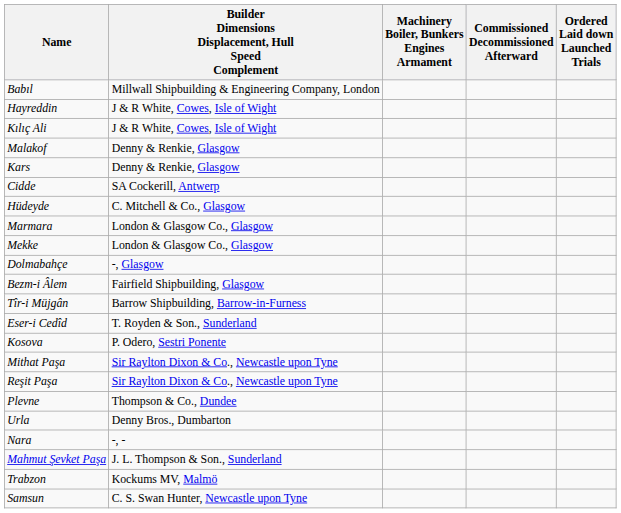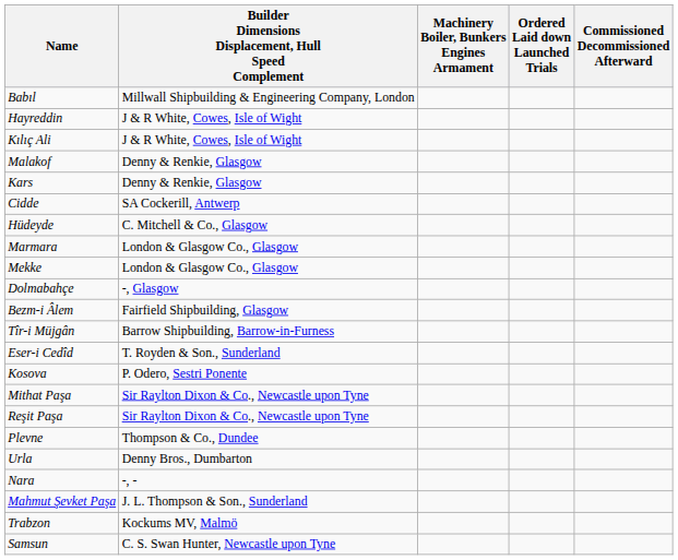 <table class="wikitable" style="font-size:90%;">
 <tr bgcolor="#e6e9ff">
 <th>Name</th>
 <th>Builder<br>Dimensions<br>Displacement, Hull<br>Speed<br>Complement</th>
 <th>Machinery<br>Boiler, Bunkers<br>Engines<br>Armament</th>
+<th>Ordered<br>Laid down<br>Launched<br>Trials</th>
 <th>Commissioned<br>Decommissioned<br>Afterward</th>
-<th>Ordered<br>Laid down<br>Launched<br>Trials</th>
 </tr>
 <tr ---->
 <td><em>Babıl</em></td>
 <td> Millwall Shipbuilding & Engineering Company, London</td>
 <td></td>
 <td></td>
 <td></td>
 </tr>
 <tr ---->
 <td><em>Hayreddin</em></td>
 <td> J & R White, <a href='#'>Cowes</a>, <a href='#'>Isle of Wight</a></td>
 <td></td>
 <td></td>
 <td></td>
 </tr>
 <tr ---->
 <td><em>Kılıç Ali</em></td>
 <td> J & R White, <a href='#'>Cowes</a>, <a href='#'>Isle of Wight</a></td>
 <td></td>
 <td></td>
 <td></td>
 </tr>
 <tr ---->
 <td><em>Malakof</em></td>
 <td> Denny & Renkie, <a href='#'>Glasgow</a></td>
 <td></td>
 <td></td>
 <td></td>
 </tr>
 <tr ---->
 <td><em>Kars</em></td>
 <td> Denny & Renkie, <a href='#'>Glasgow</a></td>
 <td></td>
 <td></td>
 <td></td>
 </tr>
 <tr ---->
 <td><em>Cidde</em></td>
 <td> SA Cockerill, <a href='#'>Antwerp</a></td>
 <td></td>
 <td></td>
 <td></td>
 </tr>
 <tr ---->
 <td><em>Hüdeyde</em></td>
 <td> C. Mitchell & Co., <a href='#'>Glasgow</a></td>
 <td></td>
 <td></td>
 <td></td>
 </tr>
 <tr ---->
 <td><em>Marmara</em></td>
 <td> London & Glasgow Co., <a href='#'>Glasgow</a></td>
 <td></td>
 <td></td>
 <td></td>
 </tr>
 <tr ---->
 <td><em>Mekke</em></td>
 <td> London & Glasgow Co., <a href='#'>Glasgow</a></td>
 <td></td>
 <td></td>
 <td></td>
 </tr>
 <tr ---->
 <td><em>Dolmabahçe</em></td>
 <td> -, <a href='#'>Glasgow</a></td>
 <td></td>
 <td></td>
 <td></td>
 </tr>
 <tr ---->
 <td><em>Bezm-i Âlem</em></td>
 <td> Fairfield Shipbuilding, <a href='#'>Glasgow</a></td>
 <td></td>
 <td></td>
 <td></td>
 </tr>
 <tr ---->
 <td><em>Tîr-i Müjgân</em></td>
 <td> Barrow Shipbuilding, <a href='#'>Barrow-in-Furness</a></td>
 <td></td>
 <td></td>
 <td></td>
 </tr>
 <tr ---->
 <td><em>Eser-i Cedîd</em></td>
 <td> T. Royden & Son., <a href='#'>Sunderland</a></td>
 <td></td>
 <td></td>
 <td></td>
 </tr>
 <tr ---->
 <td><em>Kosova</em></td>
 <td> P. Odero, <a href='#'>Sestri Ponente</a></td>
 <td></td>
 <td></td>
 <td></td>
 </tr>
 <tr ---->
 <td><em>Mithat Paşa</em></td>
 <td> <a href='#'>Sir Raylton Dixon & Co</a>., <a href='#'>Newcastle upon Tyne</a></td>
 <td></td>
 <td></td>
 <td></td>
 </tr>
 <tr ---->
 <td><em>Reşit Paşa</em></td>
 <td> <a href='#'>Sir Raylton Dixon & Co</a>., <a href='#'>Newcastle upon Tyne</a></td>
 <td></td>
 <td></td>
 <td></td>
 </tr>
 <tr ---->
 <td><em>Plevne</em></td>
 <td> Thompson & Co., <a href='#'>Dundee</a></td>
 <td></td>
 <td></td>
 <td></td>
 </tr>
 <tr ---->
 <td><em>Urla</em></td>
 <td> Denny Bros., Dumbarton</td>
 <td></td>
 <td></td>
 <td></td>
 </tr>
 <tr ---->
 <td><em>Nara</em></td>
 <td>-, -</td>
 <td></td>
 <td></td>
 <td></td>
 </tr>
 <tr ---->
 <td><em><a href='#'>Mahmut Şevket Paşa</a></em></td>
 <td> J. L. Thompson & Son., <a href='#'>Sunderland</a></td>
 <td></td>
 <td></td>
 <td></td>
 </tr>
 <tr ---->
 <td><em>Trabzon</em></td>
 <td> Kockums MV, <a href='#'>Malmö</a></td>
 <td></td>
 <td></td>
 <td></td>
 </tr>
 <tr ---->
 <td><em>Samsun</em></td>
 <td> C. S. Swan Hunter, <a href='#'>Newcastle upon Tyne</a></td>
 <td></td>
 <td></td>
 <td></td>
 </tr>
 </table>
